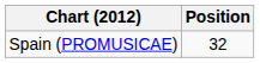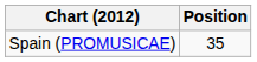 <table class="wikitable sortable">
 <tr>
 <th scope="col">Chart (2012)</th>
 <th scope="col">Position</th>
 </tr>
 <tr>
 <td>Spain (<a href='#'>PROMUSICAE</a>)</td>
-<td style="text-align:center;">32</td>
+<td style="text-align:center;">35</td>
 </tr>
 </table>
